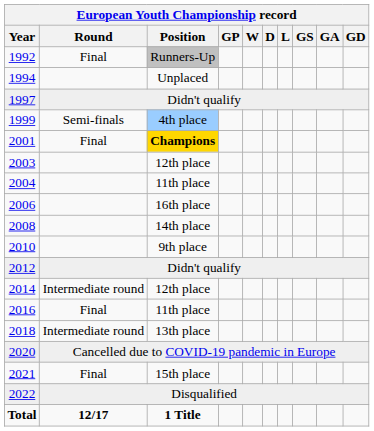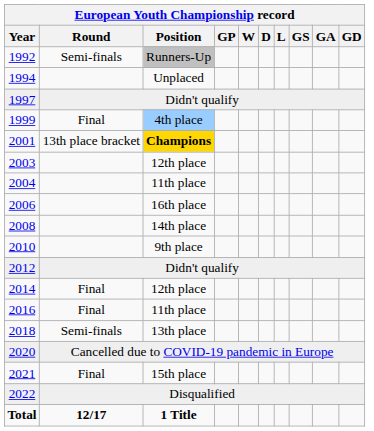 <table class="wikitable" style="text-align: center;">
 <tr>
 <th colspan=10><a href='#'>European Youth Championship</a> record</th>
 </tr>
 <tr>
 <th>Year</th>
 <th>Round</th>
 <th>Position</th>
 <th>GP</th>
 <th>W</th>
 <th>D</th>
 <th>L</th>
 <th>GS</th>
 <th>GA</th>
 <th>GD</th>
 </tr>
 <tr bgcolor=>
 <td> <a href='#'>1992</a></td>
-<td>Final</td>
+<td>Semi-finals</td>
 <td bgcolor=silver>Runners-Up</td>
 <td></td>
 <td></td>
 <td></td>
 <td></td>
 <td></td>
 <td></td>
 <td></td>
 </tr>
 <tr bgcolor=>
 <td> <a href='#'>1994</a></td>
 <td></td>
 <td>Unplaced</td>
 <td></td>
 <td></td>
 <td></td>
 <td></td>
 <td></td>
 <td></td>
 <td></td>
 </tr>
 <tr bgcolor=efefef>
 <td> <a href='#'>1997</a></td>
 <td colspan=10>Didn't qualify</td>
 </tr>
 <tr bgcolor=>
 <td> <a href='#'>1999</a></td>
-<td>Semi-finals</td>
+<td>Final</td>
 <td bgcolor=9acdff>4th place</td>
 <td></td>
 <td></td>
 <td></td>
 <td></td>
 <td></td>
 <td></td>
 <td></td>
 </tr>
 <tr bgcolor=>
 <td> <a href='#'>2001</a></td>
-<td>Final</td>
+<td>13th place bracket</td>
 <td bgcolor=gold><strong>Champions</strong></td>
 <td></td>
 <td></td>
 <td></td>
 <td></td>
 <td></td>
 <td></td>
 <td></td>
 </tr>
 <tr bgcolor=>
 <td> <a href='#'>2003</a></td>
 <td></td>
 <td>12th place</td>
 <td></td>
 <td></td>
 <td></td>
 <td></td>
 <td></td>
 <td></td>
 <td></td>
 </tr>
 <tr bgcolor=>
 <td> <a href='#'>2004</a></td>
 <td></td>
 <td>11th place</td>
 <td></td>
 <td></td>
 <td></td>
 <td></td>
 <td></td>
 <td></td>
 <td></td>
 </tr>
 <tr bgcolor=>
 <td> <a href='#'>2006</a></td>
 <td></td>
 <td>16th place</td>
 <td></td>
 <td></td>
 <td></td>
 <td></td>
 <td></td>
 <td></td>
 <td></td>
 </tr>
 <tr bgcolor=>
 <td> <a href='#'>2008</a></td>
 <td></td>
 <td>14th place</td>
 <td></td>
 <td></td>
 <td></td>
 <td></td>
 <td></td>
 <td></td>
 <td></td>
 </tr>
 <tr bgcolor=>
 <td> <a href='#'>2010</a></td>
 <td></td>
 <td>9th place</td>
 <td></td>
 <td></td>
 <td></td>
 <td></td>
 <td></td>
 <td></td>
 <td></td>
 </tr>
 <tr bgcolor=efefef>
 <td> <a href='#'>2012</a></td>
 <td colspan=10>Didn't qualify</td>
 </tr>
 <tr bgcolor=>
 <td> <a href='#'>2014</a></td>
-<td>Intermediate round</td>
+<td>Final</td>
 <td>12th place</td>
 <td></td>
 <td></td>
 <td></td>
 <td></td>
 <td></td>
 <td></td>
 <td></td>
 </tr>
 <tr bgcolor=>
 <td> <a href='#'>2016</a></td>
 <td>Final</td>
 <td>11th place</td>
 <td></td>
 <td></td>
 <td></td>
 <td></td>
 <td></td>
 <td></td>
 <td></td>
 </tr>
 <tr bgcolor=>
 <td> <a href='#'>2018</a></td>
-<td>Intermediate round</td>
+<td>Semi-finals</td>
 <td>13th place</td>
 <td></td>
 <td></td>
 <td></td>
 <td></td>
 <td></td>
 <td></td>
 <td></td>
 </tr>
 <tr bgcolor=efefef>
 <td> <a href='#'>2020</a></td>
 <td colspan=10>Cancelled due to <a href='#'>COVID-19 pandemic in Europe</a></td>
 </tr>
 <tr bgcolor=>
 <td> <a href='#'>2021</a></td>
 <td>Final</td>
 <td>15th place</td>
 <td></td>
 <td></td>
 <td></td>
 <td></td>
 <td></td>
 <td></td>
 <td></td>
 </tr>
 <tr bgcolor=efefef>
 <td> <a href='#'>2022</a></td>
 <td colspan=10>Disqualified</td>
 </tr>
 <tr>
 <td><strong>Total</strong></td>
 <td><strong>12/17</strong></td>
 <td><strong>1 Title</strong></td>
 <td><strong> </strong></td>
 <td><strong> </strong></td>
 <td><strong> </strong></td>
 <td><strong> </strong></td>
 <td><strong> </strong></td>
 <td><strong> </strong></td>
 <td><strong> </strong></td>
 </tr>
 </table>
